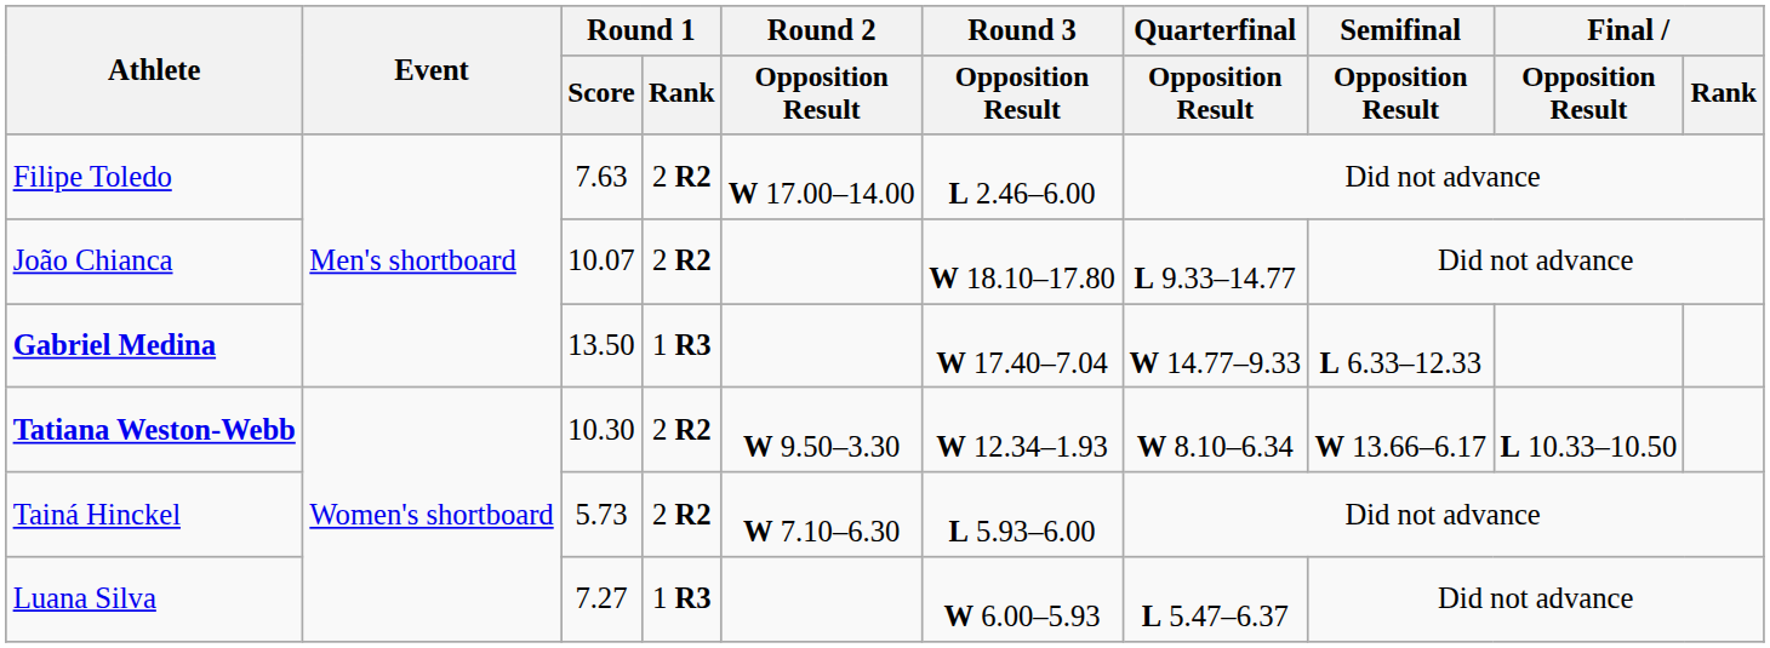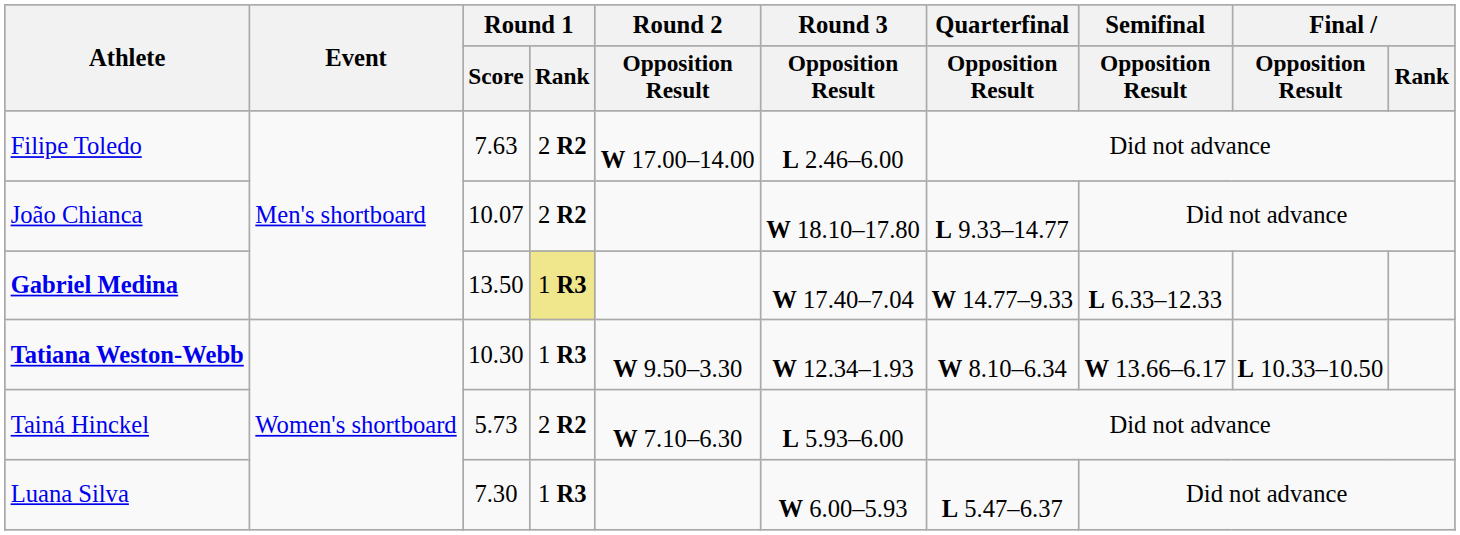 <table class=wikitable style="font-size:90%">
 <tr>
 <th rowspan=2>Athlete</th>
 <th rowspan=2>Event</th>
 <th colspan=2>Round 1</th>
 <th>Round 2</th>
 <th>Round 3</th>
 <th>Quarterfinal</th>
 <th>Semifinal</th>
 <th colspan=2>Final / </th>
 </tr>
 <tr style=font-size:95%>
 <th>Score</th>
 <th>Rank</th>
 <th>Opposition<br>Result</th>
 <th>Opposition<br>Result</th>
 <th>Opposition<br>Result</th>
 <th>Opposition<br>Result</th>
 <th>Opposition<br>Result</th>
 <th>Rank</th>
 </tr>
 <tr align=center>
 <td align=left><a href='#'>Filipe Toledo</a></td>
 <td align=left rowspan=3><a href='#'>Men's shortboard</a></td>
 <td>7.63</td>
 <td>2 <strong>R2</strong></td>
 <td><br><strong>W</strong> 17.00–14.00</td>
 <td><br><strong>L</strong> 2.46–6.00</td>
 <td colspan=4>Did not advance</td>
 </tr>
 <tr align=center>
 <td align=left><a href='#'>João Chianca</a></td>
 <td>10.07</td>
 <td>2 <strong>R2</strong></td>
 <td></td>
 <td><br><strong>W</strong> 18.10–17.80</td>
 <td><br><strong>L</strong> 9.33–14.77</td>
 <td colspan=3>Did not advance</td>
 </tr>
 <tr align=center>
 <td align=left><strong><a href='#'>Gabriel Medina</a></strong></td>
 <td>13.50</td>
-<td>1 <strong>R3</strong></td>
+<td style="background: khaki;">1 <strong>R3</strong></td>
 <td></td>
 <td><br><strong>W</strong> 17.40–7.04</td>
 <td><br><strong>W</strong> 14.77–9.33</td>
 <td><br><strong>L</strong> 6.33–12.33</td>
 <td><br></td>
 <td></td>
 </tr>
 <tr align=center>
 <td align=left><strong><a href='#'>Tatiana Weston-Webb</a></strong></td>
 <td align=left rowspan=3><a href='#'>Women's shortboard</a></td>
 <td>10.30</td>
-<td>2 <strong>R2</strong></td>
+<td>1 <strong>R3</strong></td>
 <td><br><strong>W</strong> 9.50–3.30</td>
 <td><br><strong>W</strong> 12.34–1.93</td>
 <td><br><strong>W</strong> 8.10–6.34</td>
 <td><br><strong>W</strong> 13.66–6.17</td>
 <td><br><strong>L</strong> 10.33–10.50</td>
 <td></td>
 </tr>
 <tr align=center>
 <td align=left><a href='#'>Tainá Hinckel</a></td>
 <td>5.73</td>
 <td>2 <strong>R2</strong></td>
 <td><br><strong>W</strong> 7.10–6.30</td>
 <td><br><strong>L</strong> 5.93–6.00</td>
 <td colspan=4>Did not advance</td>
 </tr>
 <tr align=center>
 <td align=left><a href='#'>Luana Silva</a></td>
-<td>7.27</td>
+<td>7.30</td>
 <td>1 <strong>R3</strong></td>
 <td></td>
 <td><br><strong>W</strong> 6.00–5.93</td>
 <td><br><strong>L</strong> 5.47–6.37</td>
 <td colspan=3>Did not advance</td>
 </tr>
 </table>
